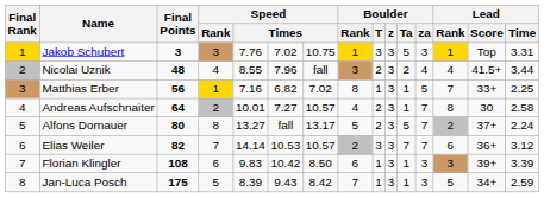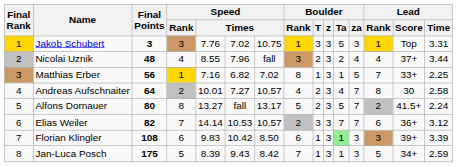 <table class="wikitable sortable" style="text-align:center">
 <tr>
 <th rowspan="2">Final<br> Rank</th>
 <th rowspan="2">Name</th>
 <th rowspan="2">Final<br> Points</th>
 <th colspan="4">Speed</th>
 <th colspan="5">Boulder</th>
 <th colspan="3">Lead</th>
 </tr>
 <tr>
 <th>Rank</th>
 <th colspan="3">Times</th>
 <th>Rank</th>
 <th>T</th>
 <th>z</th>
 <th>Ta</th>
 <th>za</th>
 <th>Rank</th>
 <th>Score</th>
 <th>Time</th>
 </tr>
 <tr>
 <td style="background: gold;">1</td>
 <td align="left"><a href='#'>Jakob Schubert</a></td>
 <td><strong>3</strong></td>
 <td style="background: #cc9966;">3</td>
 <td>7.76</td>
 <td>7.02</td>
 <td>10.75</td>
 <td style="background: gold;">1</td>
 <td>3</td>
 <td>3</td>
 <td>5</td>
 <td>3</td>
 <td style="background: gold;">1</td>
 <td>Top</td>
 <td>3.31</td>
 </tr>
 <tr>
 <td style="background: silver;">2</td>
 <td align="left">Nicolai Uznik</td>
 <td><strong>48</strong></td>
 <td>4</td>
 <td>8.55</td>
 <td>7.96</td>
 <td>fall</td>
 <td style="background: #cc9966;">3</td>
 <td>2</td>
 <td>3</td>
 <td>2</td>
 <td>4</td>
 <td>4</td>
-<td>41.5+</td>
+<td>37+</td>
 <td>3.44</td>
 </tr>
 <tr>
 <td style="background: #cc9966;">3</td>
 <td align="left">Matthias Erber</td>
 <td><strong>56</strong></td>
 <td style="background: gold;">1</td>
 <td>7.16</td>
 <td>6.82</td>
 <td>7.02</td>
 <td>8</td>
 <td>1</td>
 <td>3</td>
 <td>1</td>
 <td>5</td>
 <td>7</td>
 <td>33+</td>
 <td>2.25</td>
 </tr>
 <tr>
 <td>4</td>
 <td align="left">Andreas Aufschnaiter</td>
 <td><strong>64</strong></td>
 <td style="background: silver;">2</td>
 <td>10.01</td>
 <td>7.27</td>
 <td>10.57</td>
 <td>4</td>
 <td>2</td>
 <td>3</td>
-<td>1</td>
+<td>4</td>
 <td>7</td>
 <td>8</td>
 <td>30</td>
 <td>2.58</td>
 </tr>
 <tr>
 <td>5</td>
 <td align="left">Alfons Dornauer</td>
 <td><strong>80</strong></td>
 <td>8</td>
 <td>13.27</td>
 <td>fall</td>
 <td>13.17</td>
 <td>5</td>
 <td>2</td>
 <td>3</td>
 <td>5</td>
 <td>7</td>
 <td style="background: silver;">2</td>
-<td>37+</td>
+<td>41.5+</td>
 <td>2.24</td>
 </tr>
 <tr>
 <td>6</td>
 <td align="left">Elias Weiler</td>
 <td><strong>82</strong></td>
 <td>7</td>
 <td>14.14</td>
 <td>10.53</td>
 <td>10.57</td>
 <td style="background: silver;">2</td>
 <td>3</td>
 <td>3</td>
 <td>7</td>
 <td>7</td>
 <td>6</td>
 <td>36+</td>
 <td>3.12</td>
 </tr>
 <tr>
 <td>7</td>
 <td align="left">Florian Klingler</td>
 <td><strong>108</strong></td>
 <td>6</td>
 <td>9.83</td>
 <td>10.42</td>
 <td>8.50</td>
 <td>6</td>
 <td>1</td>
 <td>3</td>
-<td>1</td>
+<td style="background: lightgreen;">1</td>
 <td>3</td>
 <td style="background: #cc9966;">3</td>
 <td>39+</td>
 <td>3.39</td>
 </tr>
 <tr>
 <td>8</td>
 <td align="left">Jan-Luca Posch</td>
 <td><strong>175</strong></td>
 <td>5</td>
 <td>8.39</td>
 <td>9.43</td>
 <td>8.42</td>
 <td>7</td>
 <td>1</td>
 <td>3</td>
 <td>1</td>
 <td>3</td>
 <td>5</td>
 <td>34+</td>
 <td>2.59</td>
 </tr>
 </table>
